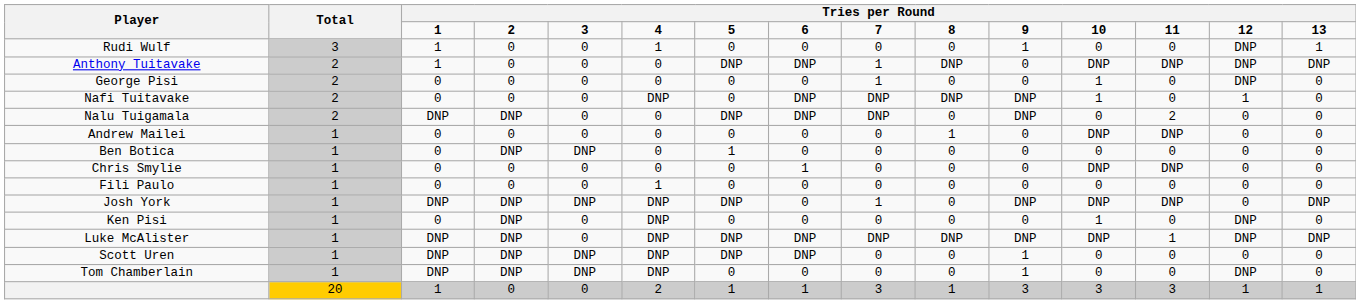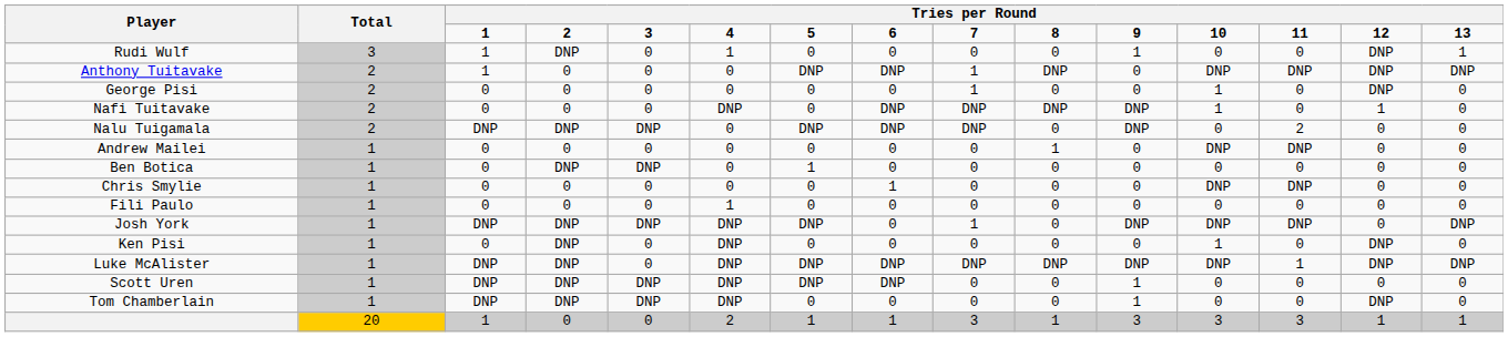 <table class="wikitable" style="text-align:center; line-height: 90%; font-size:90%;" width=100%>
 <tr>
 <th rowspan=2 width=18%>Player</th>
 <th rowspan=2 width=9%>Total</th>
 <th colspan=13>Tries per Round</th>
 </tr>
 <tr>
 <td width=5%><strong>1</strong></td>
 <td width=5%><strong>2</strong></td>
 <td width=5%><strong>3</strong></td>
 <td width=5%><strong>4</strong></td>
 <td width=5%><strong>5</strong></td>
 <td width=5%><strong>6</strong></td>
 <td width=5%><strong>7</strong></td>
 <td width=5%><strong>8</strong></td>
 <td width=5%><strong>9</strong></td>
 <td width=5%><strong>10</strong></td>
 <td width=5%><strong>11</strong></td>
 <td width=5%><strong>12</strong></td>
 <td width=5%><strong>13</strong></td>
 </tr>
 <tr>
 <td>Rudi Wulf</td>
 <td bgcolor=#cccccc>3</td>
 <td>1</td>
-<td>0</td>
+<td>DNP</td>
 <td>0</td>
 <td>1</td>
 <td>0</td>
 <td>0</td>
 <td>0</td>
 <td>0</td>
 <td>1</td>
 <td>0</td>
 <td>0</td>
 <td>DNP</td>
 <td>1</td>
 </tr>
 <tr>
 <td><a href='#'>Anthony Tuitavake</a></td>
 <td bgcolor=#cccccc>2</td>
 <td>1</td>
 <td>0</td>
 <td>0</td>
 <td>0</td>
 <td>DNP</td>
 <td>DNP</td>
 <td>1</td>
 <td>DNP</td>
 <td>0</td>
 <td>DNP</td>
 <td>DNP</td>
 <td>DNP</td>
 <td>DNP</td>
 </tr>
 <tr>
 <td>George Pisi</td>
 <td bgcolor=#cccccc>2</td>
 <td>0</td>
 <td>0</td>
 <td>0</td>
 <td>0</td>
 <td>0</td>
 <td>0</td>
 <td>1</td>
 <td>0</td>
 <td>0</td>
 <td>1</td>
 <td>0</td>
 <td>DNP</td>
 <td>0</td>
 </tr>
 <tr>
 <td>Nafi Tuitavake</td>
 <td bgcolor=#cccccc>2</td>
 <td>0</td>
 <td>0</td>
 <td>0</td>
 <td>DNP</td>
 <td>0</td>
 <td>DNP</td>
 <td>DNP</td>
 <td>DNP</td>
 <td>DNP</td>
 <td>1</td>
 <td>0</td>
 <td>1</td>
 <td>0</td>
 </tr>
 <tr>
 <td>Nalu Tuigamala</td>
 <td bgcolor=#cccccc>2</td>
 <td>DNP</td>
 <td>DNP</td>
-<td>0</td>
+<td>DNP</td>
 <td>0</td>
 <td>DNP</td>
 <td>DNP</td>
 <td>DNP</td>
 <td>0</td>
 <td>DNP</td>
 <td>0</td>
 <td>2</td>
 <td>0</td>
 <td>0</td>
 </tr>
 <tr>
 <td>Andrew Mailei</td>
 <td bgcolor=#cccccc>1</td>
 <td>0</td>
 <td>0</td>
 <td>0</td>
 <td>0</td>
 <td>0</td>
 <td>0</td>
 <td>0</td>
 <td>1</td>
 <td>0</td>
 <td>DNP</td>
 <td>DNP</td>
 <td>0</td>
 <td>0</td>
 </tr>
 <tr>
 <td>Ben Botica</td>
 <td bgcolor=#cccccc>1</td>
 <td>0</td>
 <td>DNP</td>
 <td>DNP</td>
 <td>0</td>
 <td>1</td>
 <td>0</td>
 <td>0</td>
 <td>0</td>
 <td>0</td>
 <td>0</td>
 <td>0</td>
 <td>0</td>
 <td>0</td>
 </tr>
 <tr>
 <td>Chris Smylie</td>
 <td bgcolor=#cccccc>1</td>
 <td>0</td>
 <td>0</td>
 <td>0</td>
 <td>0</td>
 <td>0</td>
 <td>1</td>
 <td>0</td>
 <td>0</td>
 <td>0</td>
 <td>DNP</td>
 <td>DNP</td>
 <td>0</td>
 <td>0</td>
 </tr>
 <tr>
 <td>Fili Paulo</td>
 <td bgcolor=#cccccc>1</td>
 <td>0</td>
 <td>0</td>
 <td>0</td>
 <td>1</td>
 <td>0</td>
 <td>0</td>
 <td>0</td>
 <td>0</td>
 <td>0</td>
 <td>0</td>
 <td>0</td>
 <td>0</td>
 <td>0</td>
 </tr>
 <tr>
 <td>Josh York</td>
 <td bgcolor=#cccccc>1</td>
 <td>DNP</td>
 <td>DNP</td>
 <td>DNP</td>
 <td>DNP</td>
 <td>DNP</td>
 <td>0</td>
 <td>1</td>
 <td>0</td>
 <td>DNP</td>
 <td>DNP</td>
 <td>DNP</td>
 <td>0</td>
 <td>DNP</td>
 </tr>
 <tr>
 <td>Ken Pisi</td>
 <td bgcolor=#cccccc>1</td>
 <td>0</td>
 <td>DNP</td>
 <td>0</td>
 <td>DNP</td>
 <td>0</td>
 <td>0</td>
 <td>0</td>
 <td>0</td>
 <td>0</td>
 <td>1</td>
 <td>0</td>
 <td>DNP</td>
 <td>0</td>
 </tr>
 <tr>
 <td>Luke McAlister</td>
 <td bgcolor=#cccccc>1</td>
 <td>DNP</td>
 <td>DNP</td>
 <td>0</td>
 <td>DNP</td>
 <td>DNP</td>
 <td>DNP</td>
 <td>DNP</td>
 <td>DNP</td>
 <td>DNP</td>
 <td>DNP</td>
 <td>1</td>
 <td>DNP</td>
 <td>DNP</td>
 </tr>
 <tr>
 <td>Scott Uren</td>
 <td bgcolor=#cccccc>1</td>
 <td>DNP</td>
 <td>DNP</td>
 <td>DNP</td>
 <td>DNP</td>
 <td>DNP</td>
 <td>DNP</td>
 <td>0</td>
 <td>0</td>
 <td>1</td>
 <td>0</td>
 <td>0</td>
 <td>0</td>
 <td>0</td>
 </tr>
 <tr>
 <td>Tom Chamberlain</td>
 <td bgcolor=#cccccc>1</td>
 <td>DNP</td>
 <td>DNP</td>
 <td>DNP</td>
 <td>DNP</td>
 <td>0</td>
 <td>0</td>
 <td>0</td>
 <td>0</td>
 <td>1</td>
 <td>0</td>
 <td>0</td>
 <td>DNP</td>
 <td>0</td>
 </tr>
 <tr>
 <th></th>
 <td bgcolor=#ffcc00>20</td>
 <td bgcolor=#cccccc>1</td>
 <td bgcolor=#cccccc>0</td>
 <td bgcolor=#cccccc>0</td>
 <td bgcolor=#cccccc>2</td>
 <td bgcolor=#cccccc>1</td>
 <td bgcolor=#cccccc>1</td>
 <td bgcolor=#cccccc>3</td>
 <td bgcolor=#cccccc>1</td>
 <td bgcolor=#cccccc>3</td>
 <td bgcolor=#cccccc>3</td>
 <td bgcolor=#cccccc>3</td>
 <td bgcolor=#cccccc>1</td>
 <td bgcolor=#cccccc>1</td>
 </tr>
 </table>
